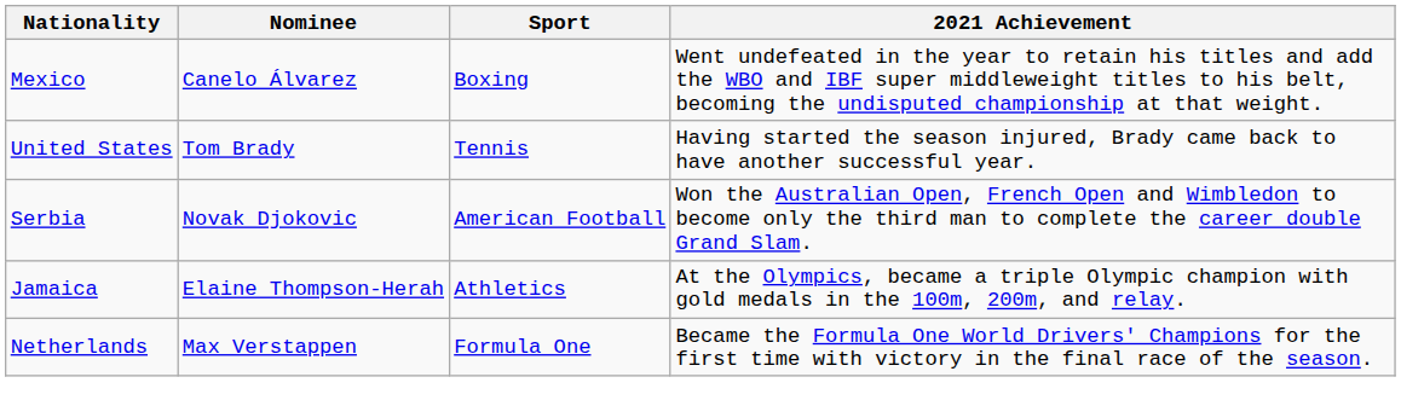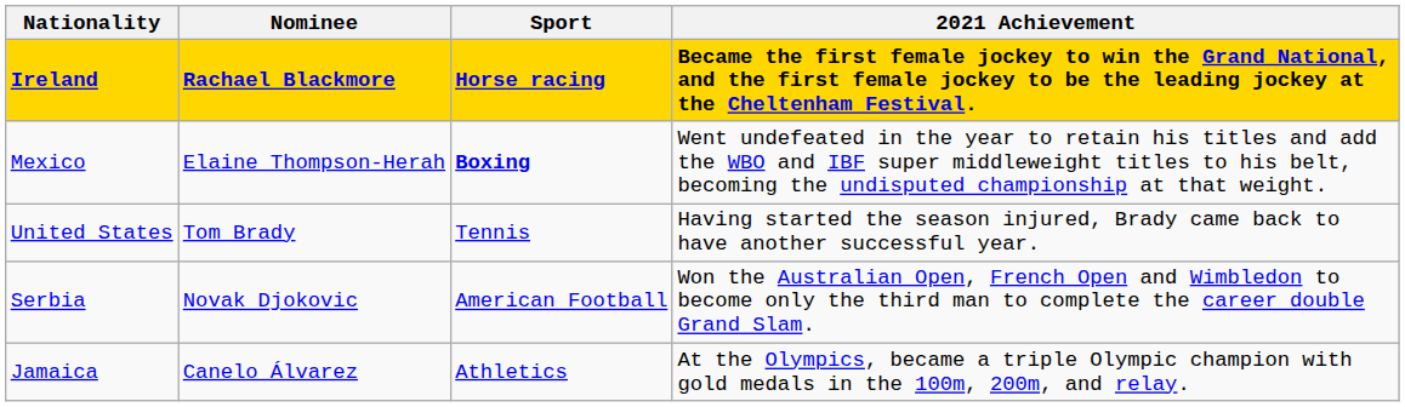 <table class="wikitable">
 <tr>
 <th>Nationality</th>
 <th>Nominee</th>
 <th>Sport</th>
 <th>2021 Achievement</th>
 </tr>
+<tr style="font-weight:bold; background:gold;">
+<td nowrap><a href='#'>Ireland</a></td>
+<td nowrap><a href='#'>Rachael Blackmore</a></td>
+<td nowrap><a href='#'>Horse racing</a></td>
+<td>Became the first female jockey to win the <a href='#'>Grand National</a>, and the first female jockey to be the leading jockey at the <a href='#'>Cheltenham Festival</a>.</td>
+</tr>
 <tr>
 <td nowrap><a href='#'>Mexico</a></td>
-<td nowrap><a href='#'>Canelo Álvarez</a></td>
-<td nowrap><a href='#'>Boxing</a></td>
+<td nowrap><a href='#'>Elaine Thompson-Herah</a></td>
+<td nowrap><strong><a href='#'>Boxing</a></strong></td>
 <td>Went undefeated in the year to retain his titles and add the <a href='#'>WBO</a> and <a href='#'>IBF</a> super middleweight titles to his belt, becoming the <a href='#'>undisputed championship</a> at that weight.</td>
 </tr>
 <tr>
 <td nowrap><a href='#'>United States</a></td>
 <td nowrap><a href='#'>Tom Brady</a></td>
 <td nowrap><a href='#'>Tennis</a></td>
 <td>Having started the season injured, Brady came back to have another successful year.</td>
 </tr>
 <tr>
 <td nowrap><a href='#'>Serbia</a></td>
 <td nowrap><a href='#'>Novak Djokovic</a></td>
 <td nowrap><a href='#'>American Football</a></td>
 <td>Won the <a href='#'>Australian Open</a>, <a href='#'>French Open</a> and <a href='#'>Wimbledon</a> to become only the third man to complete the <a href='#'>career double Grand Slam</a>.</td>
 </tr>
 <tr>
 <td nowrap><a href='#'>Jamaica</a></td>
-<td nowrap><a href='#'>Elaine Thompson-Herah</a></td>
+<td nowrap><a href='#'>Canelo Álvarez</a></td>
 <td nowrap><a href='#'>Athletics</a></td>
 <td>At the <a href='#'>Olympics</a>, became a triple Olympic champion with gold medals in the <a href='#'>100m</a>, <a href='#'>200m</a>, and <a href='#'> relay</a>.</td>
 </tr>
-<tr>
-<td nowrap><a href='#'>Netherlands</a></td>
-<td nowrap><a href='#'>Max Verstappen</a></td>
-<td nowrap><a href='#'>Formula One</a></td>
-<td>Became the <a href='#'>Formula One World Drivers' Champions</a>  for the first time with victory in the final race of the <a href='#'>season</a>.</td>
-</tr>
 </table>
